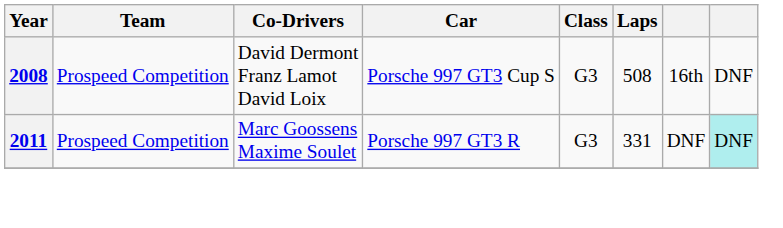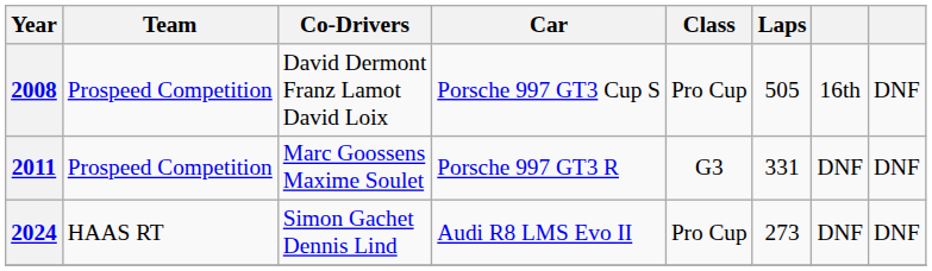 <table class="wikitable" style="text-align:center; font-size:90%">
 <tr>
 <th>Year</th>
 <th>Team</th>
 <th>Co-Drivers</th>
 <th>Car</th>
 <th>Class</th>
 <th>Laps</th>
 <th></th>
 <th></th>
 </tr>
 <tr>
 <th><a href='#'>2008</a></th>
 <td align="left" nowrap> <a href='#'>Prospeed Competition</a></td>
 <td align="left" nowrap> David Dermont<br> Franz Lamot<br> David Loix</td>
 <td align="left" nowrap><a href='#'>Porsche 997 GT3</a> Cup S</td>
-<td>G3</td>
-<td>508</td>
+<td nowrap>Pro Cup</td>
+<td>505</td>
 <td>16th</td>
 <td>DNF</td>
 </tr>
 <tr>
 <th><a href='#'>2011</a></th>
 <td align="left" nowrap> <a href='#'>Prospeed Competition</a></td>
 <td align="left" nowrap> <a href='#'>Marc Goossens</a><br> <a href='#'>Maxime Soulet</a><br></td>
 <td align="left" nowrap><a href='#'>Porsche 997 GT3 R</a></td>
 <td>G3</td>
 <td>331</td>
 <td>DNF</td>
-<td style="background: paleturquoise;">DNF</td>
+<td>DNF</td>
+</tr>
+<tr>
+<th><a href='#'>2024</a></th>
+<td align="left" nowrap> HAAS RT</td>
+<td align="left" nowrap> <a href='#'>Simon Gachet</a><br> <a href='#'>Dennis Lind</a><br></td>
+<td align="left" nowrap><a href='#'>Audi R8 LMS Evo II</a></td>
+<td nowrap>Pro Cup</td>
+<td>273</td>
+<td>DNF</td>
+<td>DNF</td>
 </tr>
 <tr>
 </tr>
 </table>
